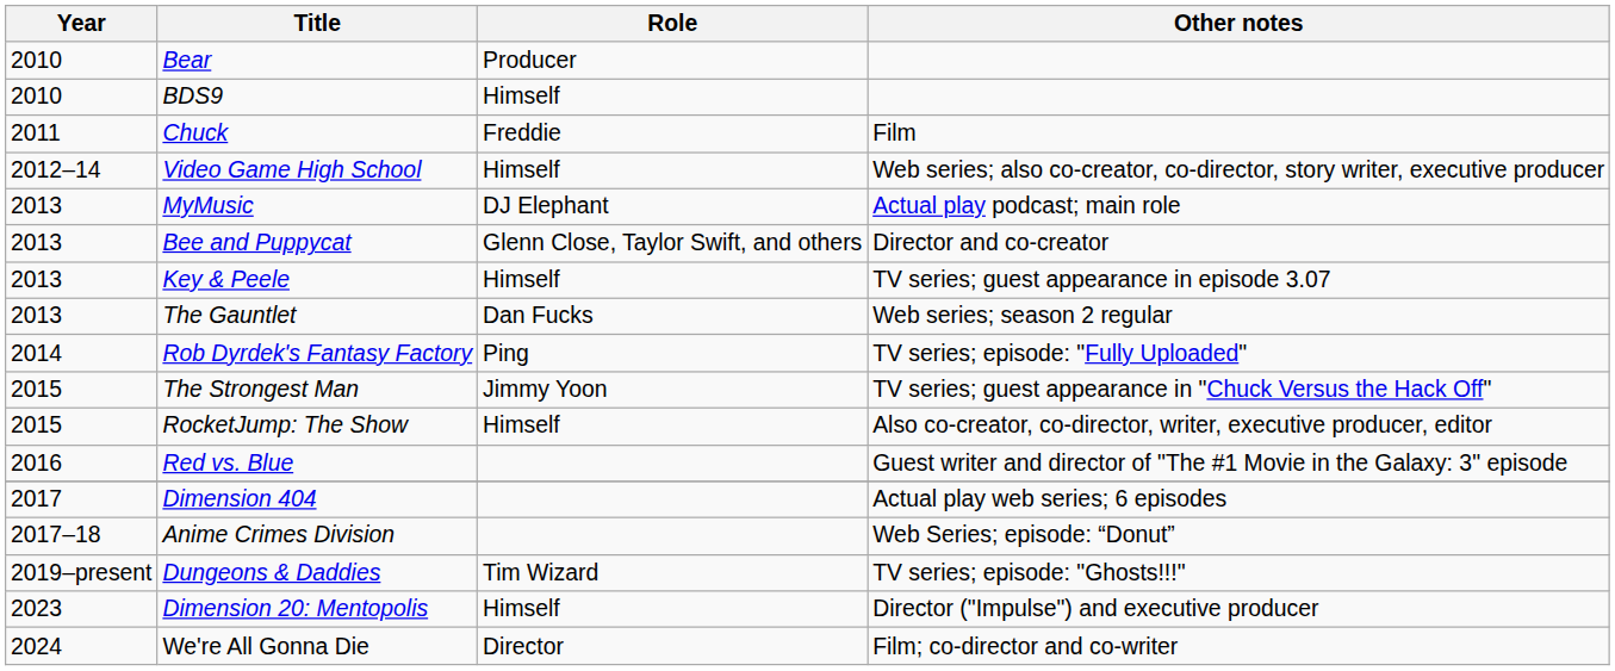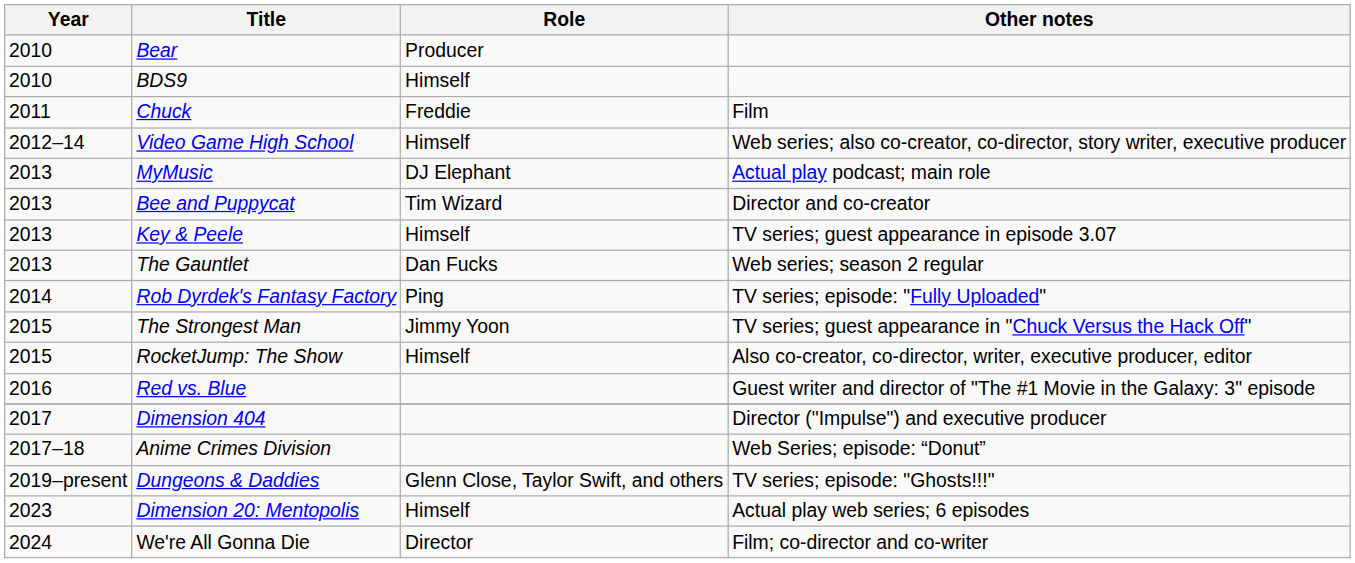 <table class="wikitable">
 <tr>
 <th>Year</th>
 <th>Title</th>
 <th>Role</th>
 <th>Other notes</th>
 </tr>
 <tr>
 <td>2010</td>
 <td><em><a href='#'>Bear</a></em></td>
 <td>Producer</td>
 <td></td>
 </tr>
 <tr>
 <td>2010</td>
 <td><em>BDS9</em></td>
 <td>Himself</td>
 <td></td>
 </tr>
 <tr>
 <td>2011</td>
 <td><em><a href='#'>Chuck</a></em></td>
 <td>Freddie</td>
 <td>Film</td>
 </tr>
 <tr>
 <td>2012–14</td>
 <td><em><a href='#'>Video Game High School</a></em></td>
 <td>Himself</td>
 <td>Web series; also co-creator, co-director, story writer, executive producer</td>
 </tr>
 <tr>
 <td>2013</td>
 <td><em><a href='#'>MyMusic</a></em></td>
 <td>DJ Elephant</td>
 <td><a href='#'>Actual play</a> podcast; main role</td>
 </tr>
 <tr>
 <td>2013</td>
 <td><em><a href='#'>Bee and Puppycat</a></em></td>
-<td>Glenn Close, Taylor Swift, and others</td>
+<td>Tim Wizard</td>
 <td>Director and co-creator</td>
 </tr>
 <tr>
 <td>2013</td>
 <td><em><a href='#'>Key & Peele</a></em></td>
 <td>Himself</td>
 <td>TV series; guest appearance in episode 3.07</td>
 </tr>
 <tr>
 <td>2013</td>
 <td><em>The Gauntlet</em></td>
 <td>Dan Fucks</td>
 <td>Web series; season 2 regular</td>
 </tr>
 <tr>
 <td>2014</td>
 <td><em><a href='#'>Rob Dyrdek's Fantasy Factory</a></em></td>
 <td>Ping</td>
 <td>TV series; episode: "<a href='#'>Fully Uploaded</a>"</td>
 </tr>
 <tr>
 <td>2015</td>
 <td><em>The Strongest Man</em></td>
 <td>Jimmy Yoon</td>
 <td>TV series; guest appearance in "<a href='#'>Chuck Versus the Hack Off</a>"</td>
 </tr>
 <tr>
 <td>2015</td>
 <td><em>RocketJump: The Show</em></td>
 <td>Himself</td>
 <td>Also co-creator, co-director, writer, executive producer, editor</td>
 </tr>
 <tr>
 <td>2016</td>
 <td><em><a href='#'>Red vs. Blue</a></em></td>
 <td></td>
 <td>Guest writer and director of "The #1 Movie in the Galaxy: 3" episode</td>
 </tr>
 <tr>
 </tr>
 <tr 2017 || >
 </tr>
 <tr>
 <td>2017</td>
 <td><em><a href='#'>Dimension 404</a></em></td>
 <td></td>
-<td>Actual play web series; 6 episodes</td>
+<td>Director ("Impulse") and executive producer</td>
 </tr>
 <tr>
 <td>2017–18</td>
 <td><em>Anime Crimes Division</em></td>
 <td></td>
 <td>Web Series; episode: “Donut”</td>
 </tr>
 <tr>
 <td>2019–present</td>
 <td><em><a href='#'>Dungeons & Daddies</a></em></td>
-<td>Tim Wizard</td>
+<td>Glenn Close, Taylor Swift, and others</td>
 <td>TV series; episode: "Ghosts!!!"</td>
 </tr>
 <tr>
 <td>2023</td>
 <td><em><a href='#'>Dimension 20: Mentopolis</a></em></td>
 <td>Himself</td>
-<td>Director ("Impulse") and executive producer</td>
+<td>Actual play web series; 6 episodes</td>
 </tr>
 <tr>
 <td>2024</td>
 <td>We're All Gonna Die</td>
 <td>Director</td>
 <td>Film; co-director and co-writer</td>
 </tr>
 </table>
